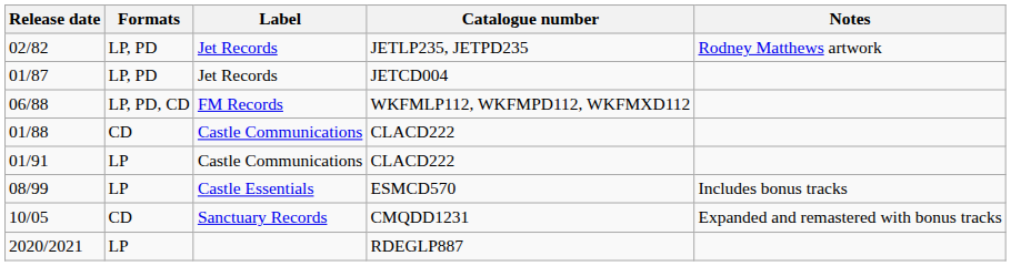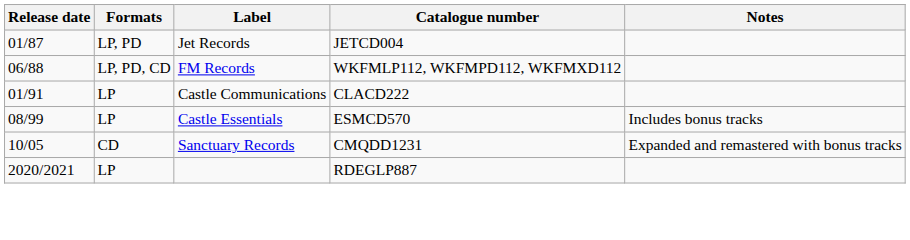 <table class="wikitable" style="font-size: 95%;">
 <tr>
 <th>Release date</th>
 <th>Formats</th>
 <th>Label</th>
 <th>Catalogue number</th>
 <th>Notes</th>
-</tr>
-<tr>
-<td>02/82</td>
-<td>LP, PD</td>
-<td><a href='#'>Jet Records</a></td>
-<td>JETLP235, JETPD235</td>
-<td><a href='#'>Rodney Matthews</a> artwork</td>
 </tr>
 <tr>
 <td>01/87</td>
 <td>LP, PD</td>
 <td>Jet Records</td>
 <td>JETCD004</td>
 <td></td>
 </tr>
 <tr>
 <td>06/88</td>
 <td>LP, PD, CD</td>
 <td><a href='#'>FM Records</a></td>
 <td>WKFMLP112, WKFMPD112, WKFMXD112</td>
-<td></td>
-</tr>
-<tr>
-<td>01/88</td>
-<td>CD</td>
-<td><a href='#'>Castle Communications</a></td>
-<td>CLACD222</td>
 <td></td>
 </tr>
 <tr>
 <td>01/91</td>
 <td>LP</td>
 <td>Castle Communications</td>
 <td>CLACD222</td>
 <td></td>
 </tr>
 <tr>
 <td>08/99</td>
 <td>LP</td>
 <td><a href='#'>Castle Essentials</a></td>
 <td>ESMCD570</td>
 <td>Includes bonus tracks</td>
 </tr>
 <tr>
 <td>10/05</td>
 <td>CD</td>
 <td><a href='#'>Sanctuary Records</a></td>
 <td>CMQDD1231</td>
 <td>Expanded and remastered with bonus tracks</td>
 </tr>
 <tr>
 <td>2020/2021</td>
 <td>LP</td>
 <td></td>
 <td>RDEGLP887</td>
 </tr>
 </table>
